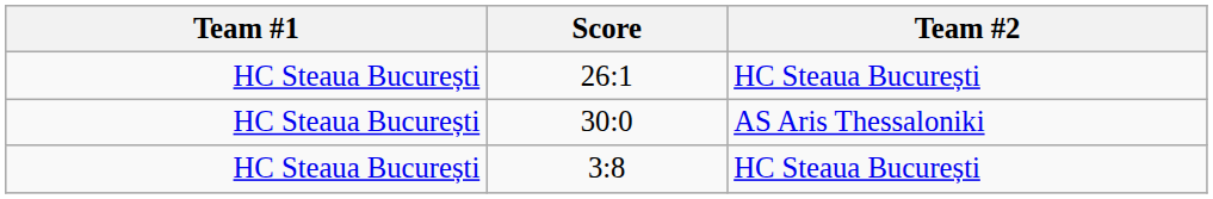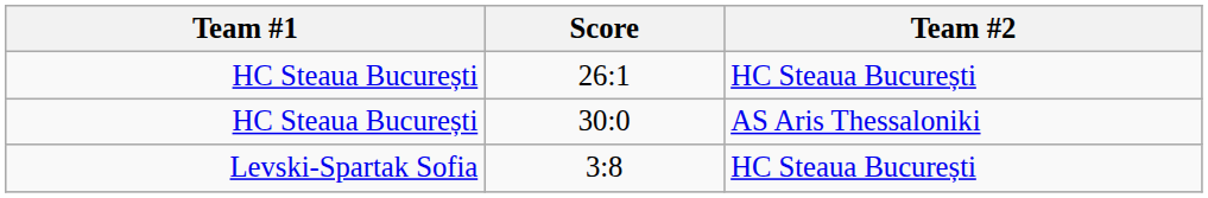 <table class="wikitable" style="text-align: center;">
 <tr>
 <th width=22%>Team #1</th>
 <th width=11%>Score</th>
 <th width=22%>Team #2</th>
 </tr>
 <tr>
 <td style="text-align: right;"><a href='#'>HC Steaua București</a> </td>
 <td>26:1</td>
 <td style="text-align: left;"> <a href='#'>HC Steaua București</a></td>
 </tr>
 <tr>
 <td style="text-align: right;"><a href='#'>HC Steaua București</a> </td>
 <td>30:0</td>
 <td style="text-align: left;"> <a href='#'>AS Aris Thessaloniki</a></td>
 </tr>
 <tr>
-<td style="text-align: right;"><a href='#'>HC Steaua București</a> </td>
+<td style="text-align: right;"><a href='#'>Levski-Spartak Sofia</a> </td>
 <td>3:8</td>
 <td style="text-align: left;"> <a href='#'>HC Steaua București</a></td>
 </tr>
 </table>
